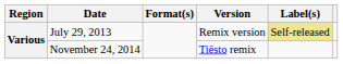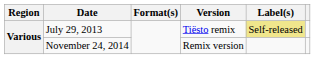 <table class="wikitable plainrowheaders">
 <tr>
 <th scope="col">Region</th>
 <th scope="col">Date</th>
 <th scope="col">Format(s)</th>
 <th scope="col">Version</th>
 <th scope="col">Label(s)</th>
 <th scope="col"></th>
 </tr>
 <tr>
 <th scope="row" rowspan="2">Various</th>
 <td>July 29, 2013</td>
 <td rowspan="2"></td>
-<td>Remix version</td>
+<td><a href='#'>Tiësto</a> remix</td>
 <td style="background: khaki;">Self-released</td>
 <td align="center"></td>
 </tr>
 <tr>
 <td>November 24, 2014</td>
-<td><a href='#'>Tiësto</a> remix</td>
+<td>Remix version</td>
 <td></td>
 <td align="center"></td>
 </tr>
 </table>
